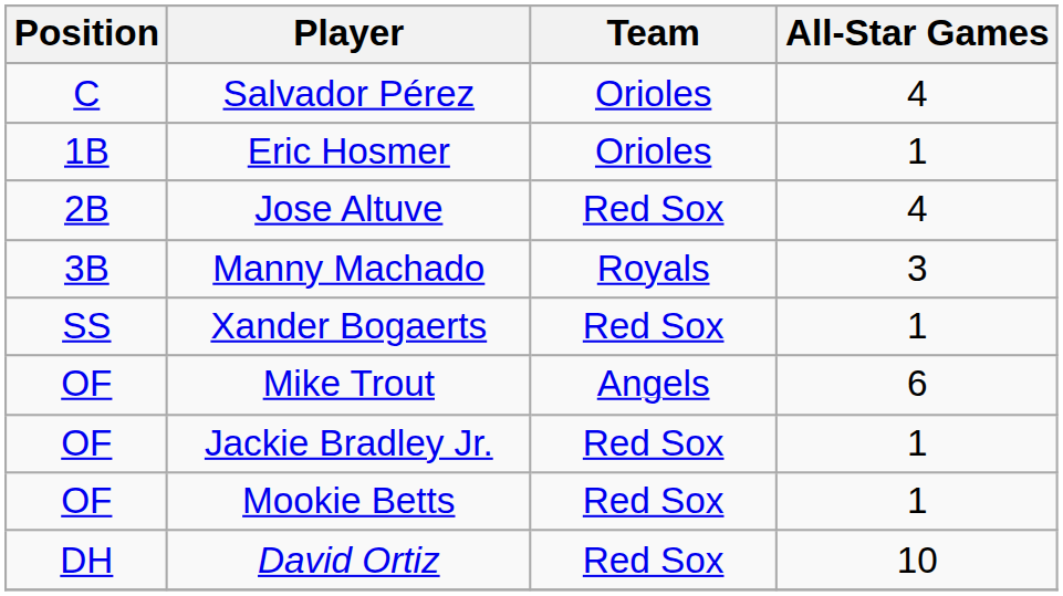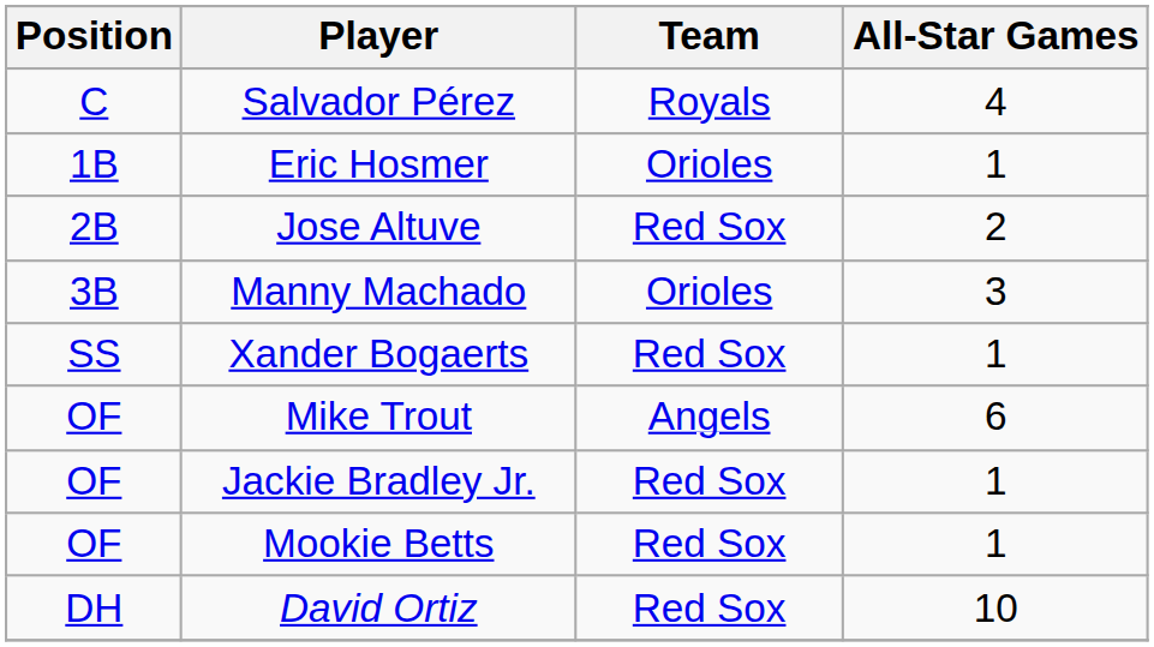 <table class="wikitable sortable" style="text-align:center;">
 <tr>
 </tr>
 <tr>
 <th>Position</th>
 <th style="width:150px;">Player</th>
 <th style="width:100px;">Team</th>
 <th>All-Star Games</th>
 </tr>
 <tr>
 <td><a href='#'>C</a></td>
 <td><a href='#'>Salvador Pérez</a></td>
-<td><a href='#'>Orioles</a></td>
+<td><a href='#'>Royals</a></td>
 <td>4</td>
 </tr>
 <tr>
 <td><a href='#'>1B</a></td>
 <td><a href='#'>Eric Hosmer</a></td>
 <td><a href='#'>Orioles</a></td>
 <td>1</td>
 </tr>
 <tr>
 <td><a href='#'>2B</a></td>
 <td><a href='#'>Jose Altuve</a></td>
 <td><a href='#'>Red Sox</a></td>
-<td>4</td>
+<td>2</td>
 </tr>
 <tr>
 <td><a href='#'>3B</a></td>
 <td><a href='#'>Manny Machado</a></td>
-<td><a href='#'>Royals</a></td>
+<td><a href='#'>Orioles</a></td>
 <td>3</td>
 </tr>
 <tr>
 <td><a href='#'>SS</a></td>
 <td><a href='#'>Xander Bogaerts</a></td>
 <td><a href='#'>Red Sox</a></td>
 <td>1</td>
 </tr>
 <tr>
 <td><a href='#'>OF</a></td>
 <td><a href='#'>Mike Trout</a></td>
 <td><a href='#'>Angels</a></td>
 <td>6</td>
 </tr>
 <tr>
 <td><a href='#'>OF</a></td>
 <td><a href='#'>Jackie Bradley Jr.</a></td>
 <td><a href='#'>Red Sox</a></td>
 <td>1</td>
 </tr>
 <tr>
 <td><a href='#'>OF</a></td>
 <td><a href='#'>Mookie Betts</a></td>
 <td><a href='#'>Red Sox</a></td>
 <td>1</td>
 </tr>
 <tr>
 <td><a href='#'>DH</a></td>
 <td><em><a href='#'>David Ortiz</a></em></td>
 <td><a href='#'>Red Sox</a></td>
 <td>10</td>
 </tr>
 <tr>
 </tr>
 </table>
